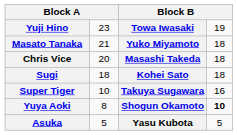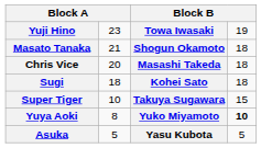 <table class="wikitable" style="margin: 1em auto 1em auto;text-align:center">
 <tr>
 <th colspan="2" style="width:50%">Block A</th>
 <th colspan="2" style="width:50%">Block B</th>
 </tr>
 <tr>
 <th><a href='#'>Yuji Hino</a></th>
 <td style="width:35px">23</td>
 <th><a href='#'>Towa Iwasaki</a></th>
 <td style="width:35px">19</td>
 </tr>
 <tr>
 <th><a href='#'>Masato Tanaka</a></th>
 <td>21</td>
-<th><a href='#'>Yuko Miyamoto</a></th>
+<th><a href='#'>Shogun Okamoto</a></th>
 <td>18</td>
 </tr>
 <tr>
 <th>Chris Vice</th>
 <td>20</td>
 <th><a href='#'>Masashi Takeda</a></th>
 <td>18</td>
 </tr>
 <tr>
 <th><a href='#'>Sugi</a></th>
 <td>18</td>
 <th><a href='#'>Kohei Sato</a></th>
 <td>18</td>
 </tr>
 <tr>
 <th><a href='#'>Super Tiger</a></th>
 <td>10</td>
 <th><a href='#'>Takuya Sugawara</a></th>
-<td>16</td>
+<td>15</td>
 </tr>
 <tr>
 <th><a href='#'>Yuya Aoki</a></th>
 <td>8</td>
-<th><a href='#'>Shogun Okamoto</a></th>
+<th><a href='#'>Yuko Miyamoto</a></th>
 <td><strong>10</strong></td>
 </tr>
 <tr>
 <th><a href='#'>Asuka</a></th>
 <td>5</td>
 <th>Yasu Kubota</th>
 <td>5</td>
 </tr>
 </table>
